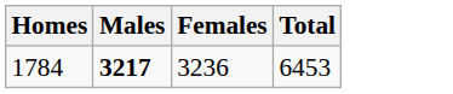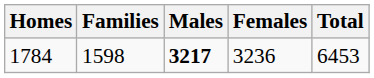 <table class="wikitable">
 <tr>
 <th>Homes</th>
+<th>Families</th>
 <th>Males</th>
 <th>Females</th>
 <th>Total</th>
 </tr>
 <tr>
 <td>1784</td>
+<td>1598</td>
 <td><strong>3217</strong></td>
 <td>3236</td>
 <td>6453</td>
 </tr>
 </table>
